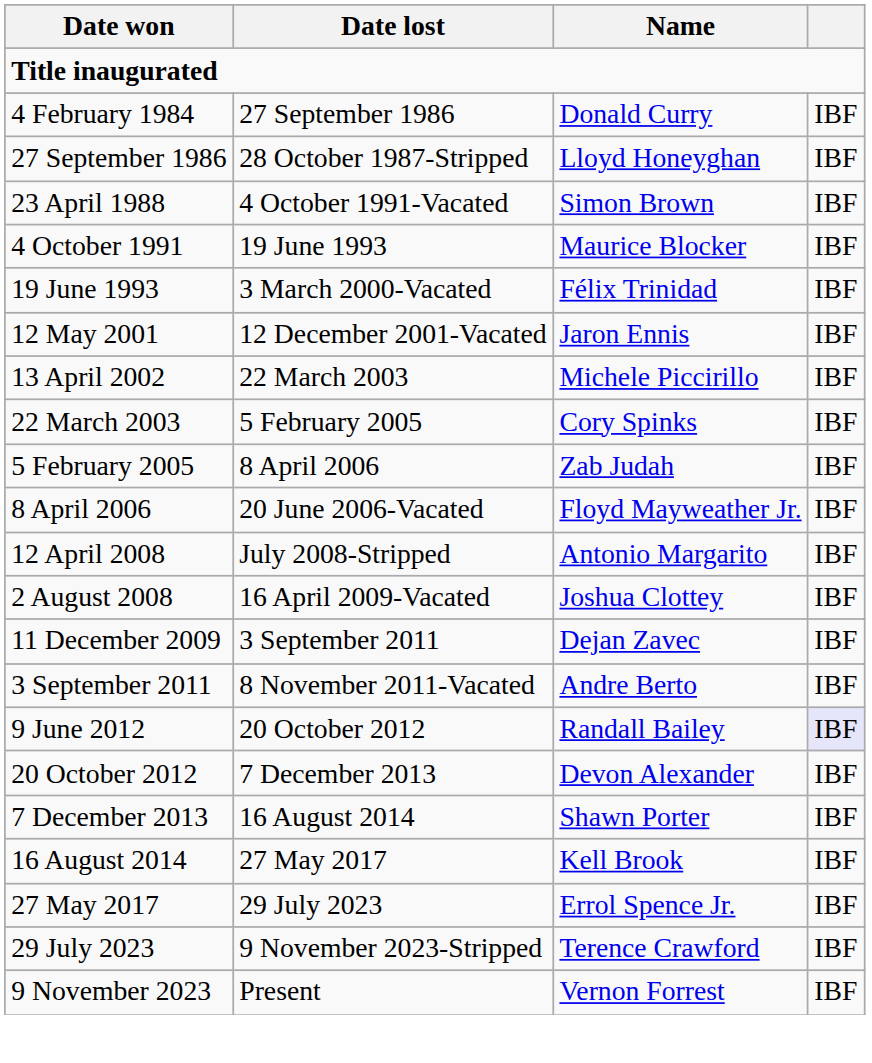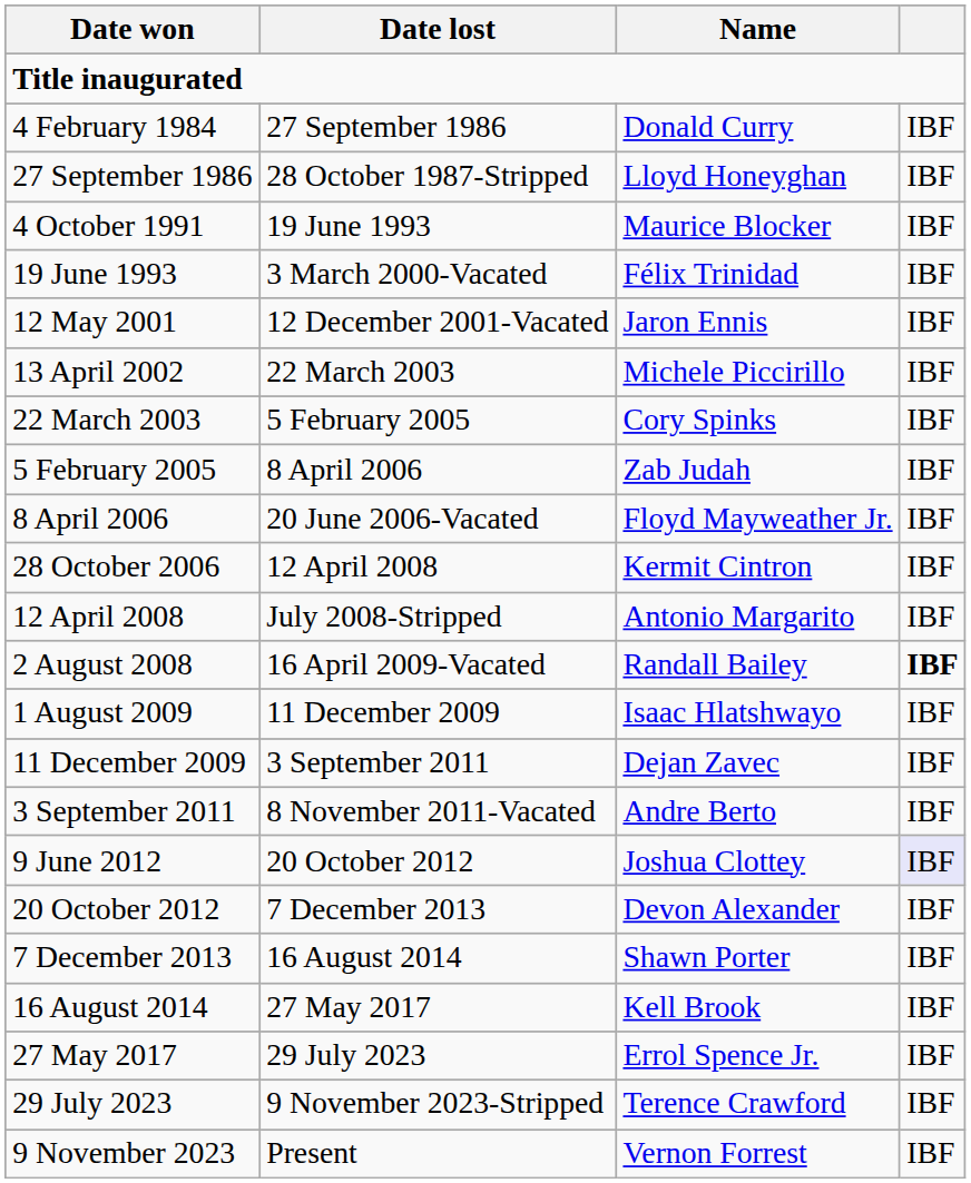 <table class="wikitable">
 <tr>
 <th>Date won</th>
 <th>Date lost</th>
 <th>Name</th>
 <th></th>
 </tr>
 <tr>
 <td colspan=4><strong>Title inaugurated</strong></td>
 </tr>
 <tr>
 <td>4 February 1984</td>
 <td>27 September 1986</td>
 <td> <a href='#'>Donald Curry</a></td>
 <td>IBF</td>
 </tr>
 <tr>
 <td>27 September 1986</td>
 <td>28 October 1987-Stripped</td>
 <td> <a href='#'>Lloyd Honeyghan</a></td>
-<td>IBF</td>
-</tr>
-<tr>
-<td>23 April 1988</td>
-<td>4 October 1991-Vacated</td>
-<td> <a href='#'>Simon Brown</a></td>
 <td>IBF</td>
 </tr>
 <tr>
 <td>4 October 1991</td>
 <td>19 June 1993</td>
 <td> <a href='#'>Maurice Blocker</a></td>
 <td>IBF</td>
 </tr>
 <tr>
 <td>19 June 1993</td>
 <td>3 March 2000-Vacated</td>
 <td> <a href='#'>Félix Trinidad</a></td>
 <td>IBF</td>
 </tr>
 <tr>
 <td>12 May 2001</td>
 <td>12 December 2001-Vacated</td>
 <td> <a href='#'>Jaron Ennis</a></td>
 <td>IBF</td>
 </tr>
 <tr>
 <td>13 April 2002</td>
 <td>22 March 2003</td>
 <td> <a href='#'>Michele Piccirillo</a></td>
 <td>IBF</td>
 </tr>
 <tr>
 <td>22 March 2003</td>
 <td>5 February 2005</td>
 <td> <a href='#'>Cory Spinks</a></td>
 <td>IBF</td>
 </tr>
 <tr>
 <td>5 February 2005</td>
 <td>8 April 2006</td>
 <td> <a href='#'>Zab Judah</a></td>
 <td>IBF</td>
 </tr>
 <tr>
 <td>8 April 2006</td>
 <td>20 June 2006-Vacated</td>
 <td> <a href='#'>Floyd Mayweather Jr.</a></td>
 <td>IBF</td>
 </tr>
 <tr>
+<td>28 October 2006</td>
+<td>12 April 2008</td>
+<td> <a href='#'>Kermit Cintron</a></td>
+<td>IBF</td>
+</tr>
+<tr>
 <td>12 April 2008</td>
 <td>July 2008-Stripped</td>
 <td> <a href='#'>Antonio Margarito</a></td>
 <td>IBF</td>
 </tr>
 <tr>
 <td>2 August 2008</td>
 <td>16 April 2009-Vacated</td>
-<td> <a href='#'>Joshua Clottey</a></td>
+<td> <a href='#'>Randall Bailey</a></td>
+<td><strong>IBF</strong></td>
+</tr>
+<tr>
+<td>1 August 2009</td>
+<td>11 December 2009</td>
+<td> <a href='#'>Isaac Hlatshwayo</a></td>
 <td>IBF</td>
 </tr>
 <tr>
 <td>11 December 2009</td>
 <td>3 September 2011</td>
 <td> <a href='#'>Dejan Zavec</a></td>
 <td>IBF</td>
 </tr>
 <tr>
 <td>3 September 2011</td>
 <td>8 November 2011-Vacated</td>
 <td> <a href='#'>Andre Berto</a></td>
 <td>IBF</td>
 </tr>
 <tr>
 <td>9 June 2012</td>
 <td>20 October 2012</td>
-<td> <a href='#'>Randall Bailey</a></td>
+<td> <a href='#'>Joshua Clottey</a></td>
 <td style="background: lavender;">IBF</td>
 </tr>
 <tr>
 <td>20 October 2012</td>
 <td>7 December 2013</td>
 <td> <a href='#'>Devon Alexander</a></td>
 <td>IBF</td>
 </tr>
 <tr>
 <td>7 December 2013</td>
 <td>16 August 2014</td>
 <td> <a href='#'>Shawn Porter</a></td>
 <td>IBF</td>
 </tr>
 <tr>
 <td>16 August 2014</td>
 <td>27 May 2017</td>
 <td> <a href='#'>Kell Brook</a></td>
 <td>IBF</td>
 </tr>
 <tr>
 <td>27 May 2017</td>
 <td>29 July 2023</td>
 <td> <a href='#'>Errol Spence Jr.</a></td>
 <td>IBF</td>
 </tr>
 <tr>
 <td>29 July 2023</td>
 <td>9 November 2023-Stripped</td>
 <td> <a href='#'>Terence Crawford</a></td>
 <td>IBF</td>
 </tr>
 <tr>
 <td>9 November 2023</td>
 <td>Present</td>
 <td> <a href='#'>Vernon Forrest</a></td>
 <td>IBF</td>
 </tr>
 </table>
